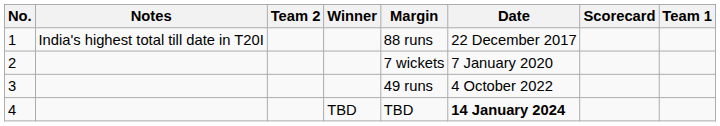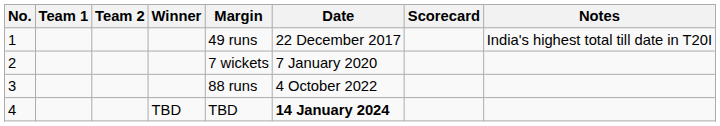 <table class="wikitable sortable" style="font-size:95%">
 <tr>
 <th>No.</th>
-<th>Notes</th>
+<th>Team 1</th>
 <th>Team 2</th>
 <th>Winner</th>
 <th>Margin</th>
 <th>Date</th>
 <th>Scorecard</th>
-<th>Team 1</th>
+<th>Notes</th>
 </tr>
 <tr>
 <td>1</td>
-<td>India's highest total till date in T20I</td>
 <td></td>
 <td></td>
-<td>88 runs</td>
+<td></td>
+<td>49 runs</td>
 <td>22 December 2017</td>
 <td></td>
-<td></td>
+<td>India's highest total till date in T20I</td>
 </tr>
 <tr>
 <td>2</td>
 <td></td>
 <td></td>
 <td></td>
 <td>7 wickets</td>
 <td>7 January 2020</td>
 <td></td>
 <td></td>
 </tr>
 <tr>
 <td>3</td>
 <td></td>
 <td></td>
 <td></td>
-<td>49 runs</td>
+<td>88 runs</td>
 <td>4 October 2022</td>
 <td></td>
 <td></td>
 </tr>
 <tr>
 <td>4</td>
 <td></td>
 <td></td>
 <td>TBD</td>
 <td>TBD</td>
 <td><strong>14 January 2024</strong></td>
 <td></td>
 <td></td>
 </tr>
 </table>
